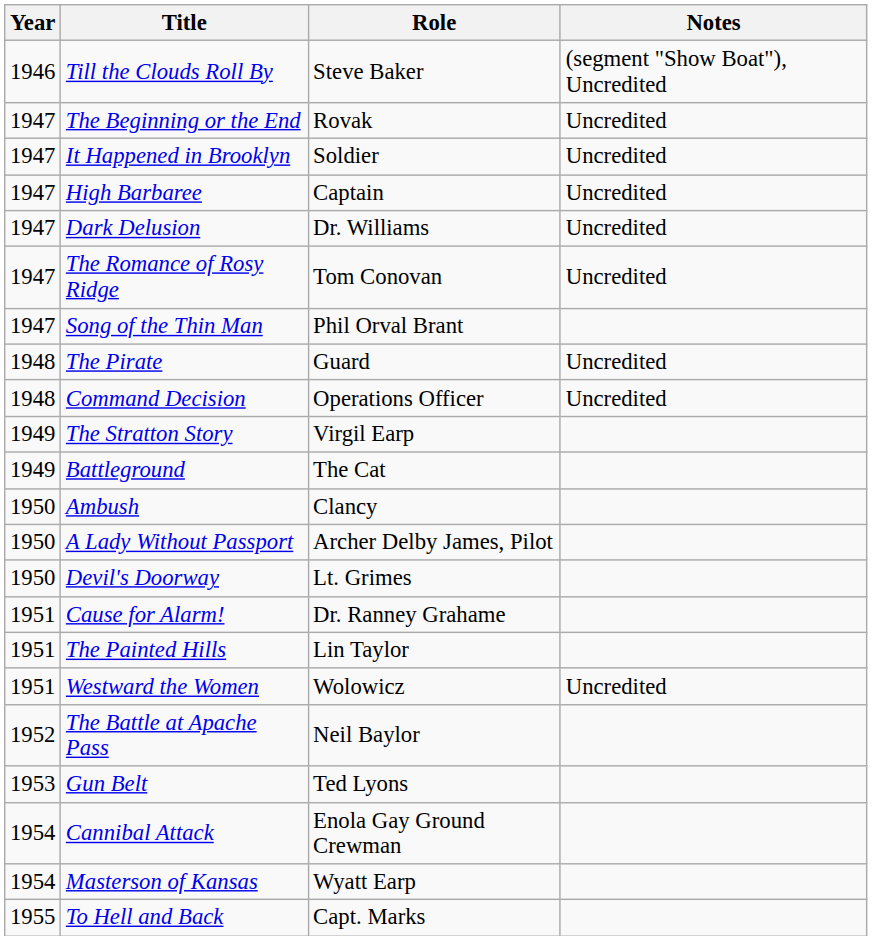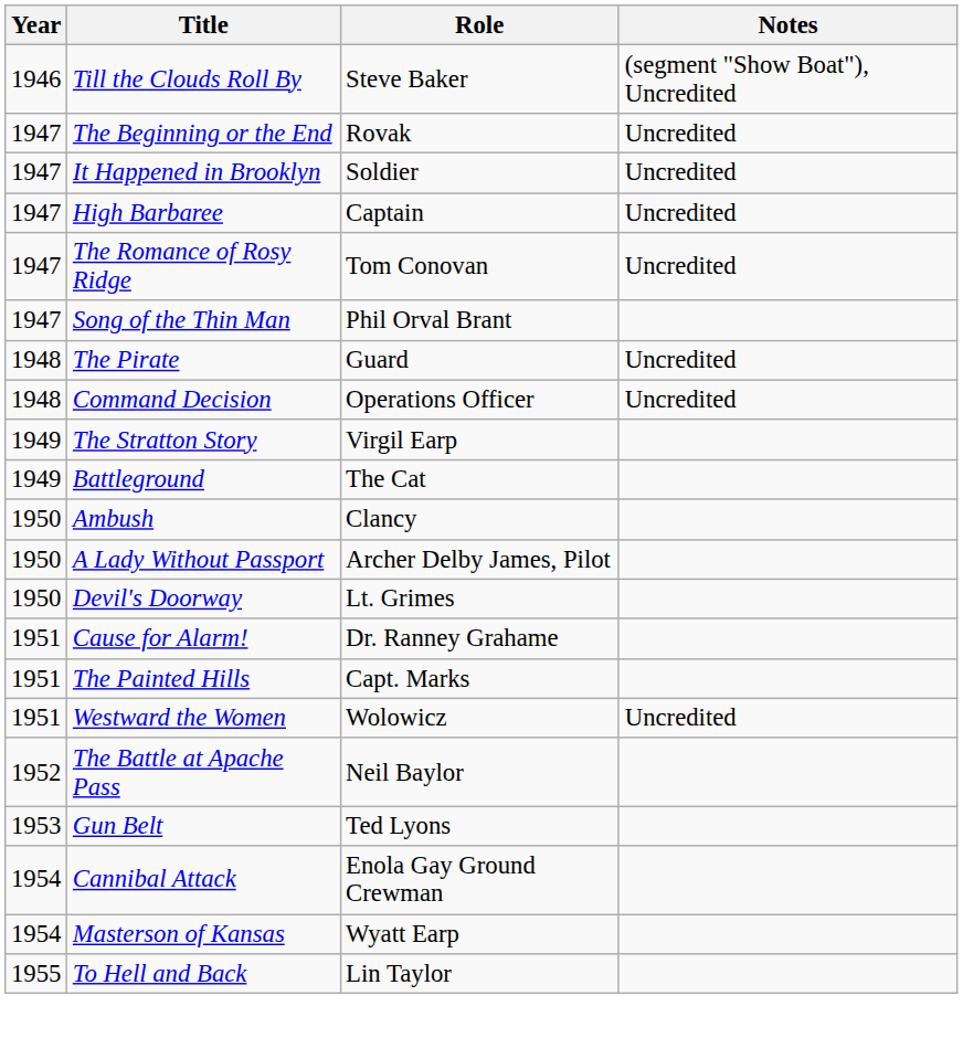 <table class="wikitable">
 <tr>
 <th>Year</th>
 <th>Title</th>
 <th>Role</th>
 <th>Notes</th>
 </tr>
 <tr>
 <td>1946</td>
 <td><em><a href='#'>Till the Clouds Roll By</a></em></td>
 <td>Steve Baker</td>
 <td>(segment "Show Boat"), Uncredited</td>
 </tr>
 <tr>
 <td>1947</td>
 <td><em><a href='#'>The Beginning or the End</a></em></td>
 <td>Rovak</td>
 <td>Uncredited</td>
 </tr>
 <tr>
 <td>1947</td>
 <td><em><a href='#'>It Happened in Brooklyn</a></em></td>
 <td>Soldier</td>
 <td>Uncredited</td>
 </tr>
 <tr>
 <td>1947</td>
 <td><em><a href='#'>High Barbaree</a></em></td>
 <td>Captain</td>
-<td>Uncredited</td>
-</tr>
-<tr>
-<td>1947</td>
-<td><em><a href='#'>Dark Delusion</a></em></td>
-<td>Dr. Williams</td>
 <td>Uncredited</td>
 </tr>
 <tr>
 <td>1947</td>
 <td><em><a href='#'>The Romance of Rosy Ridge</a></em></td>
 <td>Tom Conovan</td>
 <td>Uncredited</td>
 </tr>
 <tr>
 <td>1947</td>
 <td><em><a href='#'>Song of the Thin Man</a></em></td>
 <td>Phil Orval Brant</td>
 <td></td>
 </tr>
 <tr>
 <td>1948</td>
 <td><em><a href='#'>The Pirate</a></em></td>
 <td>Guard</td>
 <td>Uncredited</td>
 </tr>
 <tr>
 <td>1948</td>
 <td><em><a href='#'>Command Decision</a></em></td>
 <td>Operations Officer</td>
 <td>Uncredited</td>
 </tr>
 <tr>
 <td>1949</td>
 <td><em><a href='#'>The Stratton Story</a></em></td>
 <td>Virgil Earp</td>
 <td></td>
 </tr>
 <tr>
 <td>1949</td>
 <td><em><a href='#'>Battleground</a></em></td>
 <td>The Cat</td>
 <td></td>
 </tr>
 <tr>
 <td>1950</td>
 <td><em><a href='#'>Ambush</a></em></td>
 <td>Clancy</td>
 <td></td>
 </tr>
 <tr>
 <td>1950</td>
 <td><em><a href='#'>A Lady Without Passport</a></em></td>
 <td>Archer Delby James, Pilot</td>
 <td></td>
 </tr>
 <tr>
 <td>1950</td>
 <td><em><a href='#'>Devil's Doorway</a></em></td>
 <td>Lt. Grimes</td>
 <td></td>
 </tr>
 <tr>
 <td>1951</td>
 <td><em><a href='#'>Cause for Alarm!</a></em></td>
 <td>Dr. Ranney Grahame</td>
 <td></td>
 </tr>
 <tr>
 <td>1951</td>
 <td><em><a href='#'>The Painted Hills</a></em></td>
-<td>Lin Taylor</td>
+<td>Capt. Marks</td>
 <td></td>
 </tr>
 <tr>
 <td>1951</td>
 <td><em><a href='#'>Westward the Women</a></em></td>
 <td>Wolowicz</td>
 <td>Uncredited</td>
 </tr>
 <tr>
 <td>1952</td>
 <td><em><a href='#'>The Battle at Apache Pass</a></em></td>
 <td>Neil Baylor</td>
 <td></td>
 </tr>
 <tr>
 <td>1953</td>
 <td><em><a href='#'>Gun Belt</a></em></td>
 <td>Ted Lyons</td>
 <td></td>
 </tr>
 <tr>
 <td>1954</td>
 <td><em><a href='#'>Cannibal Attack</a></em></td>
 <td>Enola Gay Ground Crewman</td>
 <td></td>
 </tr>
 <tr>
 <td>1954</td>
 <td><em><a href='#'>Masterson of Kansas</a></em></td>
 <td>Wyatt Earp</td>
 <td></td>
 </tr>
 <tr>
 <td>1955</td>
 <td><em><a href='#'>To Hell and Back</a></em></td>
-<td>Capt. Marks</td>
+<td>Lin Taylor</td>
 <td></td>
 </tr>
 </table>
